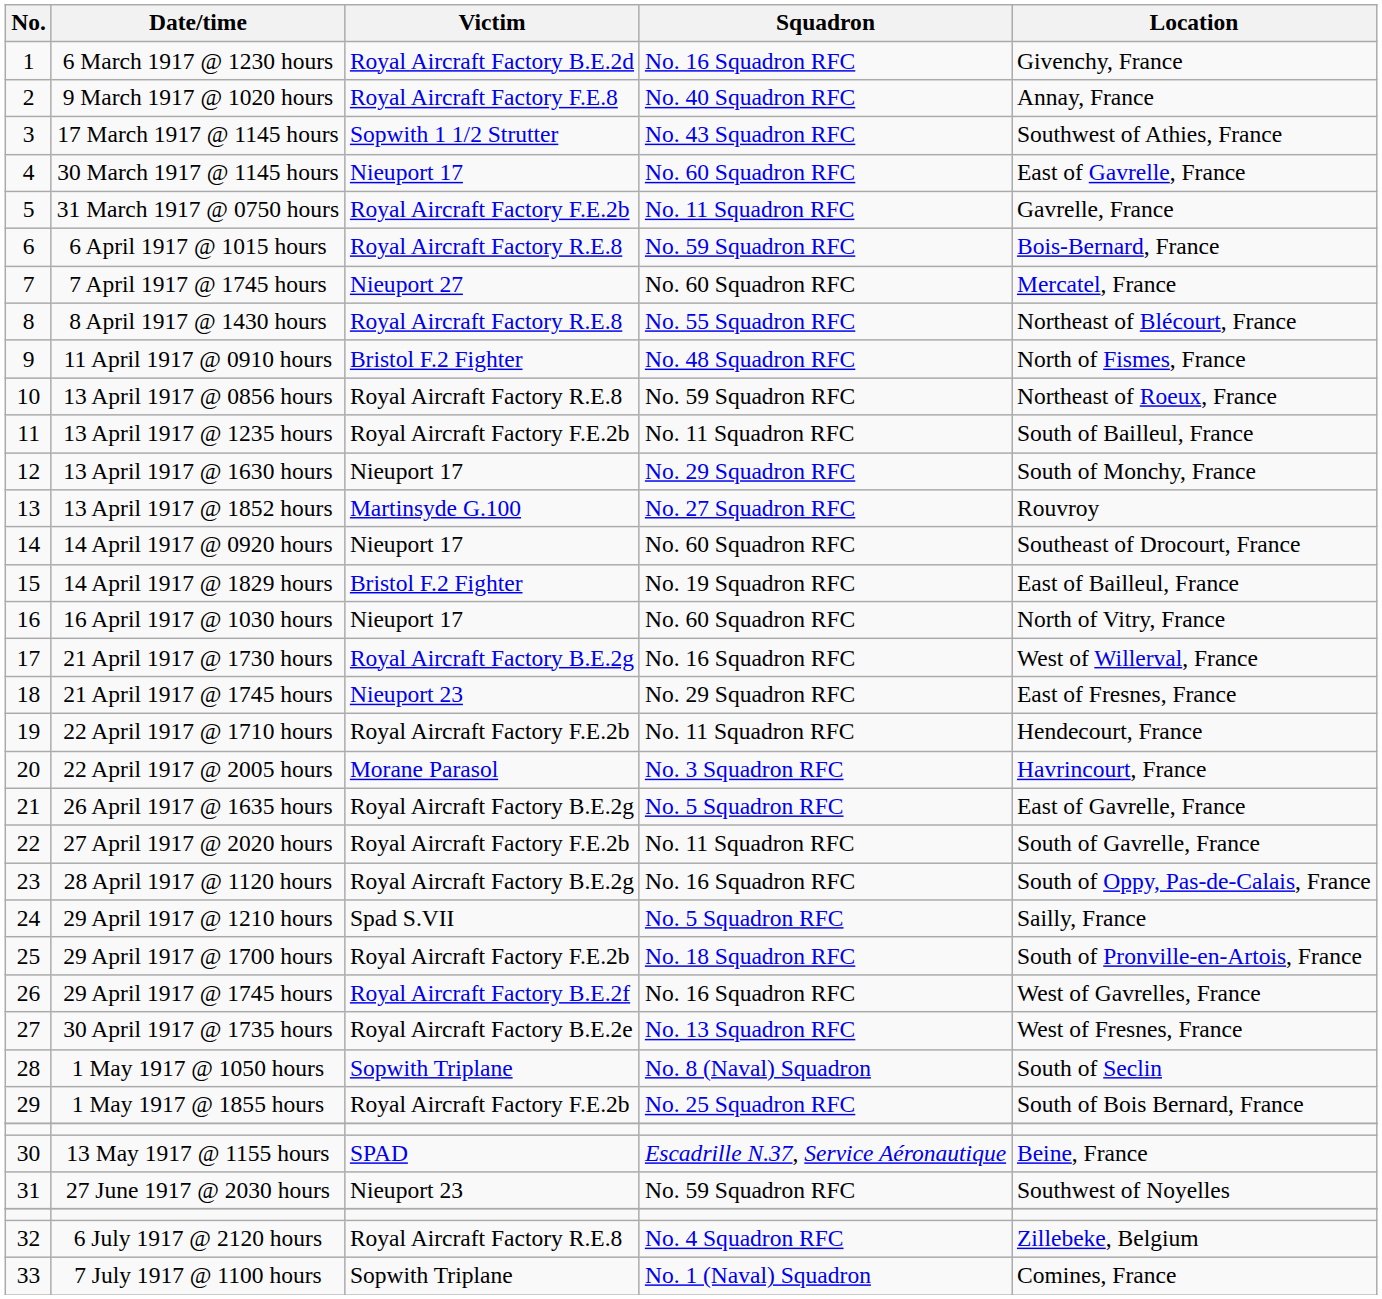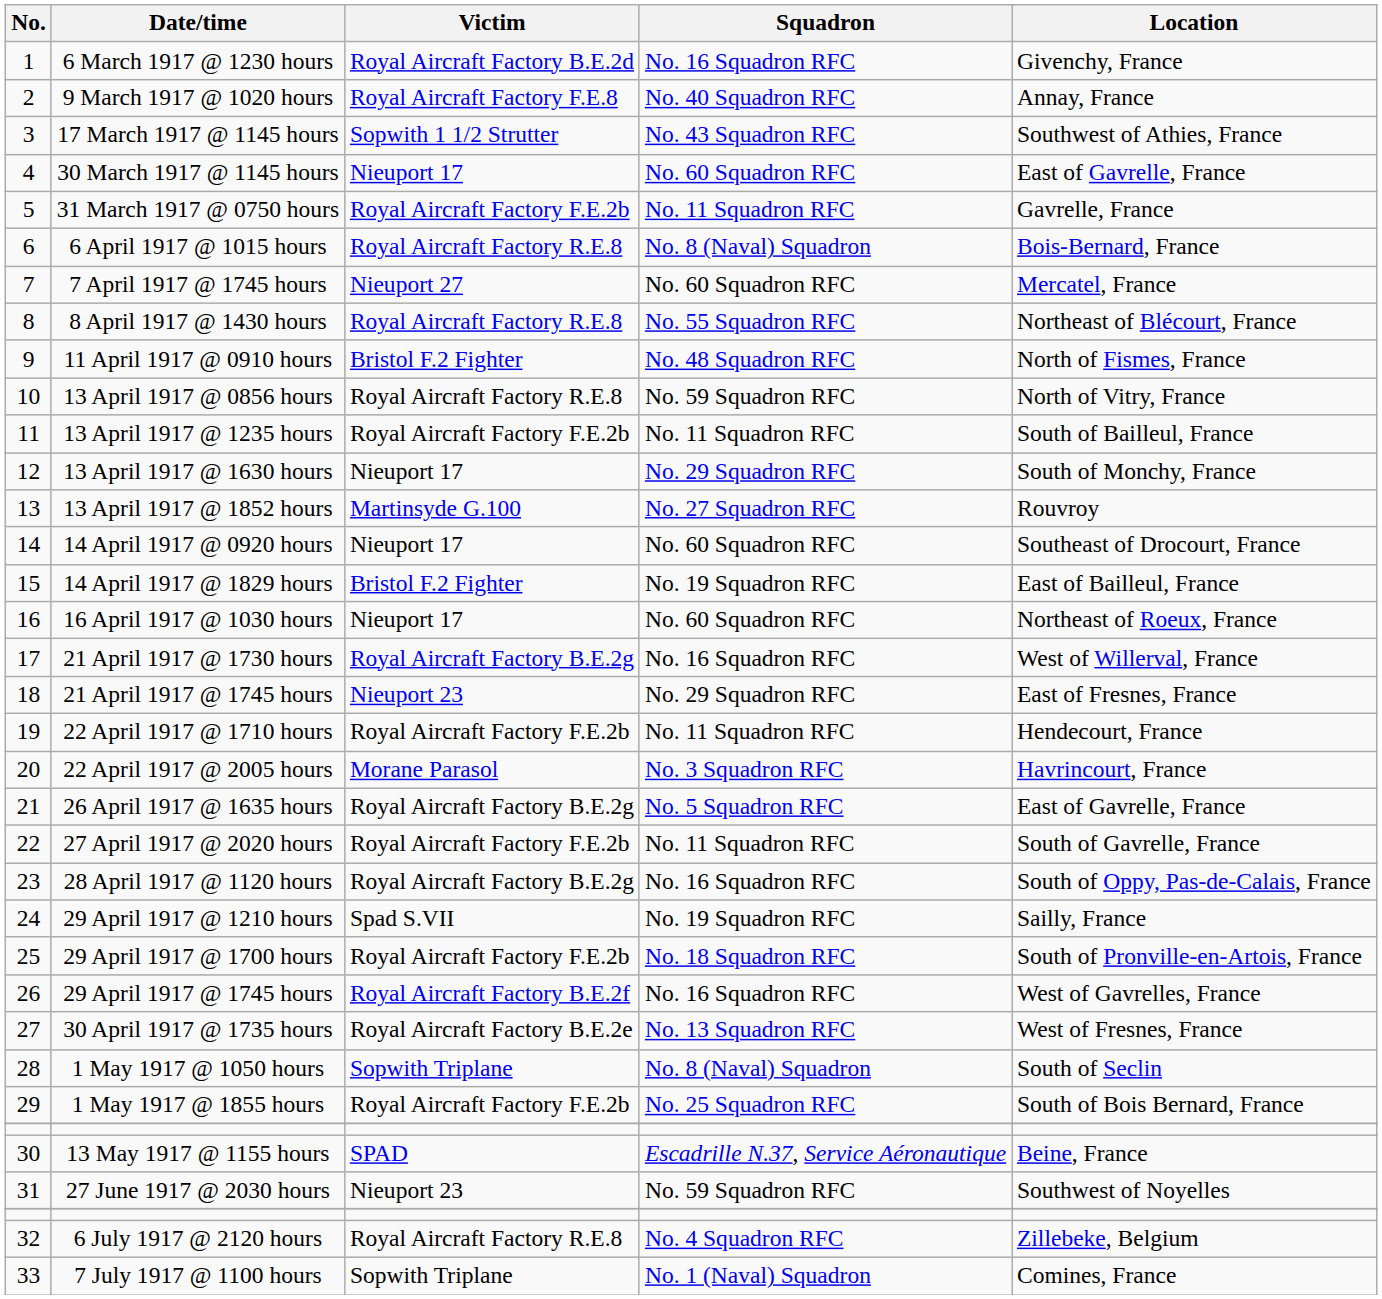 <table class="wikitable" border="1" style="margin: 1em auto 1em auto">
 <tr>
 <th>No.</th>
 <th>Date/time</th>
 <th>Victim</th>
 <th>Squadron</th>
 <th>Location</th>
 </tr>
 <tr>
 <td align="center">1</td>
 <td align="center">6 March 1917 @ 1230 hours</td>
 <td><a href='#'>Royal Aircraft Factory B.E.2d</a></td>
 <td><a href='#'>No. 16 Squadron RFC</a></td>
 <td>Givenchy, France</td>
 </tr>
 <tr>
 <td align="center">2</td>
 <td align="center">9 March 1917 @ 1020 hours</td>
 <td><a href='#'>Royal Aircraft Factory F.E.8</a></td>
 <td><a href='#'>No. 40 Squadron RFC</a></td>
 <td>Annay, France</td>
 </tr>
 <tr>
 <td align="center">3</td>
 <td align="center">17 March 1917 @ 1145 hours</td>
 <td><a href='#'>Sopwith 1 1/2 Strutter</a></td>
 <td><a href='#'>No. 43 Squadron RFC</a></td>
 <td>Southwest of Athies, France</td>
 </tr>
 <tr>
 <td align="center">4</td>
 <td align="center">30 March 1917 @ 1145 hours</td>
 <td><a href='#'>Nieuport 17</a></td>
 <td><a href='#'>No. 60 Squadron RFC</a></td>
 <td>East of <a href='#'>Gavrelle</a>, France</td>
 </tr>
 <tr>
 <td align="center">5</td>
 <td align="center">31 March 1917 @ 0750 hours</td>
 <td><a href='#'>Royal Aircraft Factory F.E.2b</a></td>
 <td><a href='#'>No. 11 Squadron RFC</a></td>
 <td>Gavrelle, France</td>
 </tr>
 <tr>
 <td align="center">6</td>
 <td align="center">6 April 1917 @ 1015 hours</td>
 <td><a href='#'>Royal Aircraft Factory R.E.8</a></td>
-<td><a href='#'>No. 59 Squadron RFC</a></td>
+<td><a href='#'>No. 8 (Naval) Squadron</a></td>
 <td><a href='#'>Bois-Bernard</a>, France</td>
 </tr>
 <tr>
 <td align="center">7</td>
 <td align="center">7 April 1917 @ 1745 hours</td>
 <td><a href='#'>Nieuport 27</a></td>
 <td>No. 60 Squadron RFC</td>
 <td><a href='#'>Mercatel</a>, France</td>
 </tr>
 <tr>
 <td align="center">8</td>
 <td align="center">8 April 1917 @ 1430 hours</td>
 <td><a href='#'>Royal Aircraft Factory R.E.8</a></td>
 <td><a href='#'>No. 55 Squadron RFC</a></td>
 <td>Northeast of <a href='#'>Blécourt</a>, France</td>
 </tr>
 <tr>
 <td align="center">9</td>
 <td align="center">11 April 1917 @ 0910 hours</td>
 <td><a href='#'>Bristol F.2 Fighter</a></td>
 <td><a href='#'>No. 48 Squadron RFC</a></td>
 <td>North of <a href='#'>Fismes</a>, France</td>
 </tr>
 <tr>
 <td align="center">10</td>
 <td align="center">13 April 1917 @ 0856 hours</td>
 <td>Royal Aircraft Factory R.E.8</td>
 <td>No. 59 Squadron RFC</td>
-<td>Northeast of <a href='#'>Roeux</a>, France</td>
+<td>North of Vitry, France</td>
 </tr>
 <tr>
 <td align="center">11</td>
 <td align="center">13 April 1917 @ 1235 hours</td>
 <td>Royal Aircraft Factory F.E.2b</td>
 <td>No. 11 Squadron RFC</td>
 <td>South of Bailleul, France</td>
 </tr>
 <tr>
 <td align="center">12</td>
 <td align="center">13 April 1917 @ 1630 hours</td>
 <td>Nieuport 17</td>
 <td><a href='#'>No. 29 Squadron RFC</a></td>
 <td>South of Monchy, France</td>
 </tr>
 <tr>
 <td align="center">13</td>
 <td align="center">13 April 1917 @ 1852 hours</td>
 <td><a href='#'>Martinsyde G.100</a></td>
 <td><a href='#'>No. 27 Squadron RFC</a></td>
 <td>Rouvroy</td>
 </tr>
 <tr>
 <td align="center">14</td>
 <td align="center">14 April 1917 @ 0920 hours</td>
 <td>Nieuport 17</td>
 <td>No. 60 Squadron RFC</td>
 <td>Southeast of Drocourt, France</td>
 </tr>
 <tr>
 <td align="center">15</td>
 <td align="center">14 April 1917 @ 1829 hours</td>
 <td><a href='#'>Bristol F.2 Fighter</a></td>
 <td>No. 19 Squadron RFC</td>
 <td>East of Bailleul, France</td>
 </tr>
 <tr>
 <td align="center">16</td>
 <td align="center">16 April 1917 @ 1030 hours</td>
 <td>Nieuport 17</td>
 <td>No. 60 Squadron RFC</td>
-<td>North of Vitry, France</td>
+<td>Northeast of <a href='#'>Roeux</a>, France</td>
 </tr>
 <tr>
 <td align="center">17</td>
 <td align="center">21 April 1917 @ 1730 hours</td>
 <td><a href='#'>Royal Aircraft Factory B.E.2g</a></td>
 <td>No. 16 Squadron RFC</td>
 <td>West of <a href='#'>Willerval</a>, France</td>
 </tr>
 <tr>
 <td align="center">18</td>
 <td align="center">21 April 1917 @ 1745 hours</td>
 <td><a href='#'>Nieuport 23</a></td>
 <td>No. 29 Squadron RFC</td>
 <td>East of Fresnes, France</td>
 </tr>
 <tr>
 <td align="center">19</td>
 <td align="center">22 April 1917 @ 1710 hours</td>
 <td>Royal Aircraft Factory F.E.2b</td>
 <td>No. 11 Squadron RFC</td>
 <td>Hendecourt, France</td>
 </tr>
 <tr>
 <td align="center">20</td>
 <td align="center">22 April 1917 @ 2005 hours</td>
 <td><a href='#'>Morane Parasol</a></td>
 <td><a href='#'>No. 3 Squadron RFC</a></td>
 <td><a href='#'>Havrincourt</a>, France</td>
 </tr>
 <tr>
 <td align="center">21</td>
 <td align="center">26 April 1917 @ 1635 hours</td>
 <td>Royal Aircraft Factory B.E.2g</td>
 <td><a href='#'>No. 5 Squadron RFC</a></td>
 <td>East of Gavrelle, France</td>
 </tr>
 <tr>
 <td align="center">22</td>
 <td align="center">27 April 1917 @ 2020 hours</td>
 <td>Royal Aircraft Factory F.E.2b</td>
 <td>No. 11 Squadron RFC</td>
 <td>South of Gavrelle, France</td>
 </tr>
 <tr>
 <td align="center">23</td>
 <td align="center">28 April 1917 @ 1120 hours</td>
 <td>Royal Aircraft Factory B.E.2g</td>
 <td>No. 16 Squadron RFC</td>
 <td>South of <a href='#'>Oppy, Pas-de-Calais</a>, France</td>
 </tr>
 <tr>
 <td align="center">24</td>
 <td align="center">29 April 1917 @ 1210 hours</td>
 <td>Spad S.VII</td>
-<td><a href='#'>No. 5 Squadron RFC</a></td>
+<td>No. 19 Squadron RFC</td>
 <td>Sailly, France</td>
 </tr>
 <tr>
 <td align="center">25</td>
 <td align="center">29 April 1917 @ 1700 hours</td>
 <td>Royal Aircraft Factory F.E.2b</td>
 <td><a href='#'>No. 18 Squadron RFC</a></td>
 <td>South of <a href='#'>Pronville-en-Artois</a>, France</td>
 </tr>
 <tr>
 <td align="center">26</td>
 <td align="center">29 April 1917 @ 1745 hours</td>
 <td><a href='#'>Royal Aircraft Factory B.E.2f</a></td>
 <td>No. 16 Squadron RFC</td>
 <td>West of Gavrelles, France</td>
 </tr>
 <tr>
 <td align="center">27</td>
 <td align="center">30 April 1917 @ 1735 hours</td>
 <td>Royal Aircraft Factory B.E.2e</td>
 <td><a href='#'>No. 13 Squadron RFC</a></td>
 <td>West of Fresnes, France</td>
 </tr>
 <tr>
 <td align="center">28</td>
 <td align="center">1 May 1917 @ 1050 hours</td>
 <td><a href='#'>Sopwith Triplane</a></td>
 <td><a href='#'>No. 8 (Naval) Squadron</a></td>
 <td>South of <a href='#'>Seclin</a></td>
 </tr>
 <tr>
 <td align="center">29</td>
 <td align="center">1 May 1917 @ 1855 hours</td>
 <td>Royal Aircraft Factory F.E.2b</td>
 <td><a href='#'>No. 25 Squadron RFC</a></td>
 <td>South of Bois Bernard, France</td>
 </tr>
 <tr>
 </tr>
 <tr>
 <td align="center"></td>
 <td align="center"></td>
 <td></td>
 <td></td>
 <td></td>
 </tr>
 <tr>
 <td align="center">30</td>
 <td align="center">13 May 1917 @ 1155 hours</td>
 <td><a href='#'>SPAD</a></td>
 <td><em><a href='#'>Escadrille N.37</a></em>, <em><a href='#'>Service Aéronautique</a></em></td>
 <td><a href='#'>Beine</a>, France</td>
 </tr>
 <tr>
 <td align="center">31</td>
 <td align="center">27 June 1917 @ 2030 hours</td>
 <td>Nieuport 23</td>
 <td>No. 59 Squadron RFC</td>
 <td>Southwest of Noyelles</td>
 </tr>
 <tr>
 </tr>
 <tr>
 <td align="center"></td>
 <td align="center"></td>
 <td></td>
 <td></td>
 <td></td>
 </tr>
 <tr>
 <td align="center">32</td>
 <td align="center">6 July 1917 @ 2120 hours</td>
 <td>Royal Aircraft Factory R.E.8</td>
 <td><a href='#'>No. 4 Squadron RFC</a></td>
 <td><a href='#'>Zillebeke</a>, Belgium</td>
 </tr>
 <tr>
 <td align="center">33</td>
 <td align="center">7 July 1917 @ 1100 hours</td>
 <td>Sopwith Triplane</td>
 <td><a href='#'>No. 1 (Naval) Squadron</a></td>
 <td>Comines, France</td>
 </tr>
 <tr>
 </tr>
 </table>
